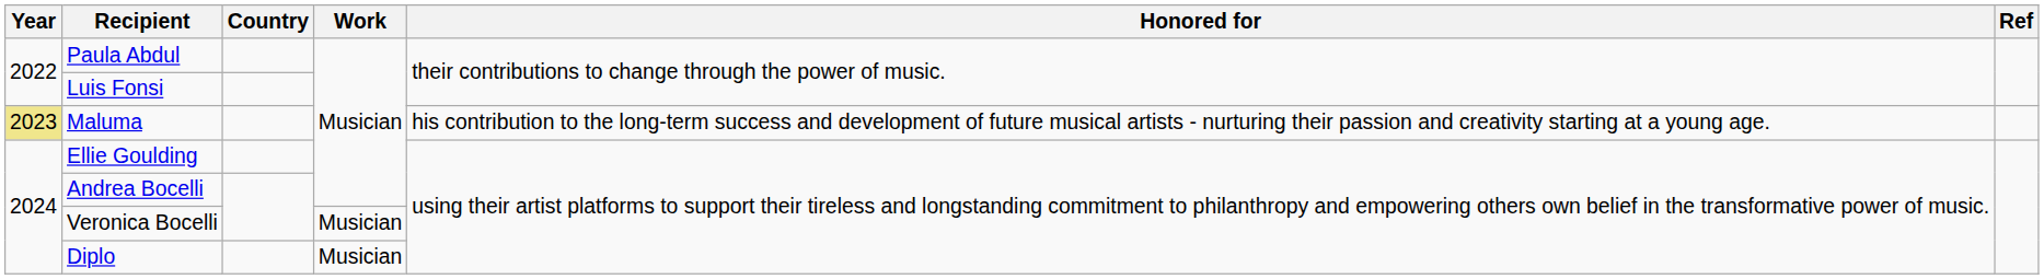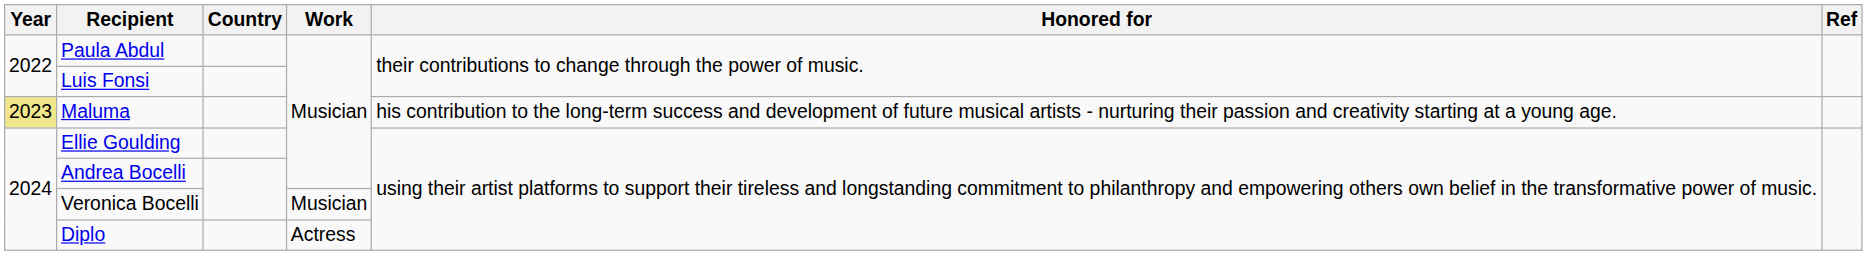 <table class="wikitable">
 <tr>
 <th>Year</th>
 <th>Recipient</th>
 <th>Country</th>
 <th>Work</th>
 <th>Honored for</th>
 <th>Ref</th>
 </tr>
 <tr>
 <td rowspan="2">2022</td>
 <td><a href='#'>Paula Abdul</a></td>
 <td></td>
 <td rowspan="5">Musician</td>
 <td rowspan="2">their contributions to change through the power of music.</td>
 <td rowspan="2"></td>
 </tr>
 <tr>
 <td><a href='#'>Luis Fonsi</a></td>
 <td></td>
 </tr>
 <tr>
 <td style="background: khaki;">2023</td>
 <td><a href='#'>Maluma</a></td>
 <td></td>
 <td>his contribution to the long-term success and development of future musical artists - nurturing their passion and creativity starting at a young age.</td>
 <td></td>
 </tr>
 <tr>
 <td rowspan="4">2024</td>
 <td><a href='#'>Ellie Goulding</a></td>
 <td></td>
 <td rowspan="4">using their artist platforms to support their tireless and longstanding commitment to philanthropy and empowering others own belief in the transformative power of music.</td>
 <td rowspan="4"></td>
 </tr>
 <tr>
 <td><a href='#'>Andrea Bocelli</a></td>
 <td rowspan="2"></td>
 </tr>
 <tr>
 <td>Veronica Bocelli</td>
 <td>Musician</td>
 </tr>
 <tr>
 <td><a href='#'>Diplo</a></td>
 <td></td>
-<td>Musician</td>
+<td>Actress</td>
 </tr>
 </table>
